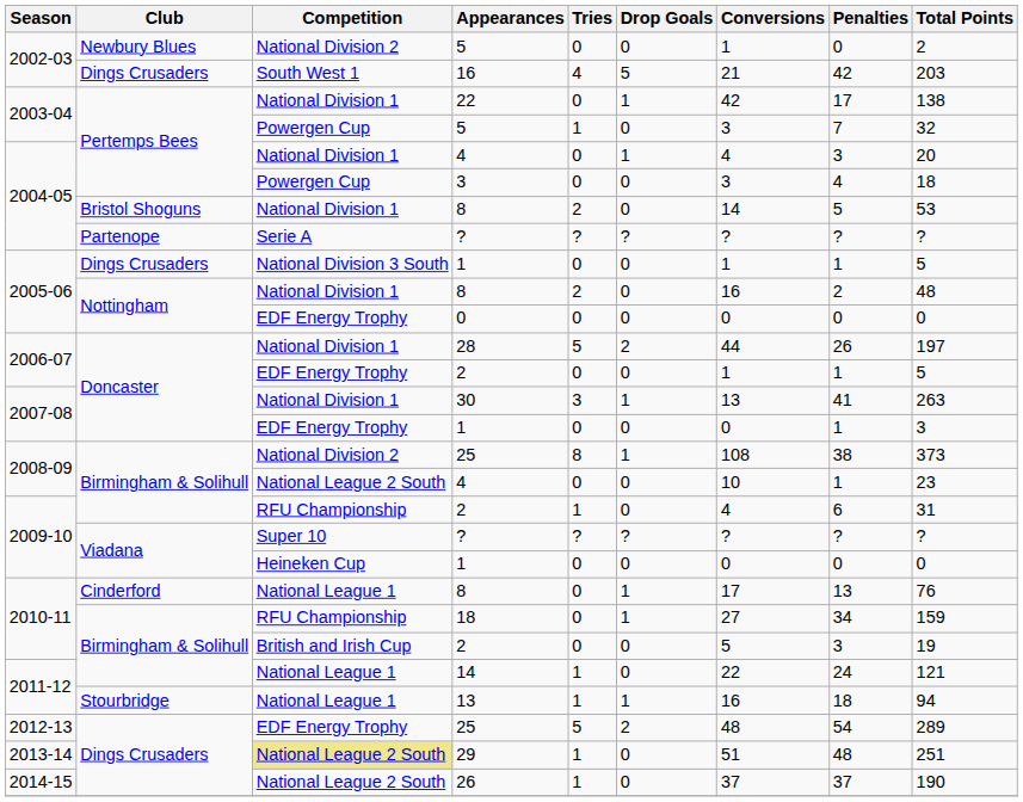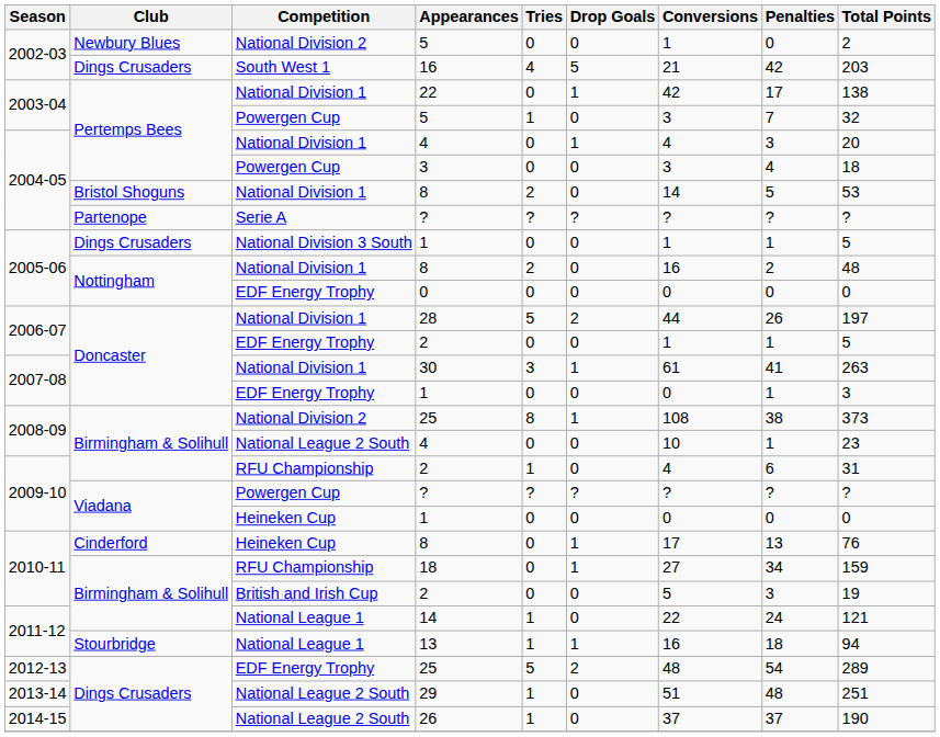 <table class="wikitable sortable">
 <tr>
 <th>Season</th>
 <th>Club</th>
 <th>Competition</th>
 <th>Appearances</th>
 <th>Tries</th>
 <th>Drop Goals</th>
 <th>Conversions</th>
 <th>Penalties</th>
 <th>Total Points</th>
 </tr>
 <tr>
 <td rowspan=2 align=left>2002-03</td>
 <td><a href='#'>Newbury Blues</a></td>
 <td><a href='#'>National Division 2</a></td>
 <td>5</td>
 <td>0</td>
 <td>0</td>
 <td>1</td>
 <td>0</td>
 <td>2</td>
 </tr>
 <tr>
 <td><a href='#'>Dings Crusaders</a></td>
 <td><a href='#'>South West 1</a></td>
 <td>16</td>
 <td>4</td>
 <td>5</td>
 <td>21</td>
 <td>42</td>
 <td>203</td>
 </tr>
 <tr>
 <td rowspan=2 align=left>2003-04</td>
 <td rowspan=4 align=left><a href='#'>Pertemps Bees</a></td>
 <td><a href='#'>National Division 1</a></td>
 <td>22</td>
 <td>0</td>
 <td>1</td>
 <td>42</td>
 <td>17</td>
 <td>138</td>
 </tr>
 <tr>
 <td><a href='#'>Powergen Cup</a></td>
 <td>5</td>
 <td>1</td>
 <td>0</td>
 <td>3</td>
 <td>7</td>
 <td>32</td>
 </tr>
 <tr>
 <td rowspan=4 align=left>2004-05</td>
 <td><a href='#'>National Division 1</a></td>
 <td>4</td>
 <td>0</td>
 <td>1</td>
 <td>4</td>
 <td>3</td>
 <td>20</td>
 </tr>
 <tr>
 <td><a href='#'>Powergen Cup</a></td>
 <td>3</td>
 <td>0</td>
 <td>0</td>
 <td>3</td>
 <td>4</td>
 <td>18</td>
 </tr>
 <tr>
 <td><a href='#'>Bristol Shoguns</a></td>
 <td><a href='#'>National Division 1</a></td>
 <td>8</td>
 <td>2</td>
 <td>0</td>
 <td>14</td>
 <td>5</td>
 <td>53</td>
 </tr>
 <tr>
 <td><a href='#'>Partenope</a></td>
 <td><a href='#'>Serie A</a></td>
 <td>?</td>
 <td>?</td>
 <td>?</td>
 <td>?</td>
 <td>?</td>
 <td>?</td>
 </tr>
 <tr>
 <td rowspan=3 align=left>2005-06</td>
 <td><a href='#'>Dings Crusaders</a></td>
 <td><a href='#'>National Division 3 South</a></td>
 <td>1</td>
 <td>0</td>
 <td>0</td>
 <td>1</td>
 <td>1</td>
 <td>5</td>
 </tr>
 <tr>
 <td rowspan=2 align=left><a href='#'>Nottingham</a></td>
 <td><a href='#'>National Division 1</a></td>
 <td>8</td>
 <td>2</td>
 <td>0</td>
 <td>16</td>
 <td>2</td>
 <td>48</td>
 </tr>
 <tr>
 <td><a href='#'>EDF Energy Trophy</a></td>
 <td>0</td>
 <td>0</td>
 <td>0</td>
 <td>0</td>
 <td>0</td>
 <td>0</td>
 </tr>
 <tr>
 <td rowspan=2 align=left>2006-07</td>
 <td rowspan=4 align=left><a href='#'>Doncaster</a></td>
 <td><a href='#'>National Division 1</a></td>
 <td>28</td>
 <td>5</td>
 <td>2</td>
 <td>44</td>
 <td>26</td>
 <td>197</td>
 </tr>
 <tr>
 <td><a href='#'>EDF Energy Trophy</a></td>
 <td>2</td>
 <td>0</td>
 <td>0</td>
 <td>1</td>
 <td>1</td>
 <td>5</td>
 </tr>
 <tr>
 <td rowspan=2 align=left>2007-08</td>
 <td><a href='#'>National Division 1</a></td>
 <td>30</td>
 <td>3</td>
 <td>1</td>
-<td>13</td>
+<td>61</td>
 <td>41</td>
 <td>263</td>
 </tr>
 <tr>
 <td><a href='#'>EDF Energy Trophy</a></td>
 <td>1</td>
 <td>0</td>
 <td>0</td>
 <td>0</td>
 <td>1</td>
 <td>3</td>
 </tr>
 <tr>
 <td rowspan=2 align=left>2008-09</td>
 <td rowspan=3 align=left><a href='#'>Birmingham & Solihull</a></td>
 <td><a href='#'>National Division 2</a></td>
 <td>25</td>
 <td>8</td>
 <td>1</td>
 <td>108</td>
 <td>38</td>
 <td>373</td>
 </tr>
 <tr>
 <td><a href='#'>National League 2 South</a></td>
 <td>4</td>
 <td>0</td>
 <td>0</td>
 <td>10</td>
 <td>1</td>
 <td>23</td>
 </tr>
 <tr>
 <td rowspan=3 align=left>2009-10</td>
 <td><a href='#'>RFU Championship</a></td>
 <td>2</td>
 <td>1</td>
 <td>0</td>
 <td>4</td>
 <td>6</td>
 <td>31</td>
 </tr>
 <tr>
 <td rowspan=2 align=left><a href='#'>Viadana</a></td>
-<td><a href='#'>Super 10</a></td>
+<td><a href='#'>Powergen Cup</a></td>
 <td>?</td>
 <td>?</td>
 <td>?</td>
 <td>?</td>
 <td>?</td>
 <td>?</td>
 </tr>
 <tr>
 <td><a href='#'>Heineken Cup</a></td>
 <td>1</td>
 <td>0</td>
 <td>0</td>
 <td>0</td>
 <td>0</td>
 <td>0</td>
 </tr>
 <tr>
 <td rowspan=3 align=left>2010-11</td>
 <td><a href='#'>Cinderford</a></td>
-<td><a href='#'>National League 1</a></td>
+<td><a href='#'>Heineken Cup</a></td>
 <td>8</td>
 <td>0</td>
 <td>1</td>
 <td>17</td>
 <td>13</td>
 <td>76</td>
 </tr>
 <tr>
 <td rowspan=3 align=left><a href='#'>Birmingham & Solihull</a></td>
 <td><a href='#'>RFU Championship</a></td>
 <td>18</td>
 <td>0</td>
 <td>1</td>
 <td>27</td>
 <td>34</td>
 <td>159</td>
 </tr>
 <tr>
 <td><a href='#'>British and Irish Cup</a></td>
 <td>2</td>
 <td>0</td>
 <td>0</td>
 <td>5</td>
 <td>3</td>
 <td>19</td>
 </tr>
 <tr>
 <td rowspan=2 align=left>2011-12</td>
 <td><a href='#'>National League 1</a></td>
 <td>14</td>
 <td>1</td>
 <td>0</td>
 <td>22</td>
 <td>24</td>
 <td>121</td>
 </tr>
 <tr>
 <td><a href='#'>Stourbridge</a></td>
 <td><a href='#'>National League 1</a></td>
 <td>13</td>
 <td>1</td>
 <td>1</td>
 <td>16</td>
 <td>18</td>
 <td>94</td>
 </tr>
 <tr>
 <td>2012-13</td>
 <td rowspan=3 align=left><a href='#'>Dings Crusaders</a></td>
 <td><a href='#'>EDF Energy Trophy</a></td>
 <td>25</td>
 <td>5</td>
 <td>2</td>
 <td>48</td>
 <td>54</td>
 <td>289</td>
 </tr>
 <tr>
 <td>2013-14</td>
-<td style="background: khaki;"><a href='#'>National League 2 South</a></td>
+<td><a href='#'>National League 2 South</a></td>
 <td>29</td>
 <td>1</td>
 <td>0</td>
 <td>51</td>
 <td>48</td>
 <td>251</td>
 </tr>
 <tr>
 <td>2014-15</td>
 <td><a href='#'>National League 2 South</a></td>
 <td>26</td>
 <td>1</td>
 <td>0</td>
 <td>37</td>
 <td>37</td>
 <td>190</td>
 </tr>
 <tr>
 </tr>
 </table>
